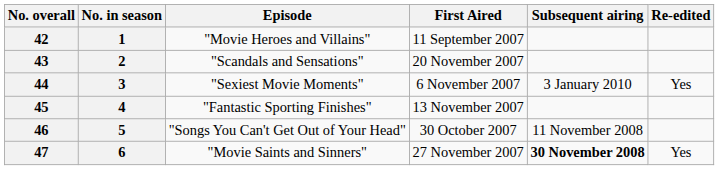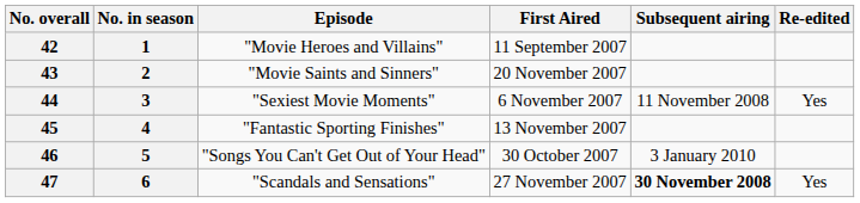 <table class="wikitable plainrowheaders" style="text-align:center;">
 <tr>
 <th>No. overall</th>
 <th>No. in season</th>
 <th>Episode</th>
 <th>First Aired</th>
 <th>Subsequent airing</th>
 <th>Re-edited</th>
 </tr>
 <tr>
 <th>42</th>
 <th>1</th>
 <td>"Movie Heroes and Villains"</td>
 <td>11 September 2007</td>
 <td></td>
 <td></td>
 </tr>
 <tr>
 <th>43</th>
 <th>2</th>
-<td>"Scandals and Sensations"</td>
+<td>"Movie Saints and Sinners"</td>
 <td>20 November 2007</td>
 <td></td>
 <td></td>
 </tr>
 <tr>
 <th>44</th>
 <th>3</th>
 <td>"Sexiest Movie Moments"</td>
 <td>6 November 2007</td>
-<td>3 January 2010</td>
+<td>11 November 2008</td>
 <td>Yes</td>
 </tr>
 <tr>
 <th>45</th>
 <th>4</th>
 <td>"Fantastic Sporting Finishes"</td>
 <td>13 November 2007</td>
 <td></td>
 <td></td>
 </tr>
 <tr>
 <th>46</th>
 <th>5</th>
 <td>"Songs You Can't Get Out of Your Head"</td>
 <td>30 October 2007</td>
-<td>11 November 2008</td>
+<td>3 January 2010</td>
 <td></td>
 </tr>
 <tr>
 <th>47</th>
 <th>6</th>
-<td>"Movie Saints and Sinners"</td>
+<td>"Scandals and Sensations"</td>
 <td>27 November 2007</td>
 <td><strong>30 November 2008</strong></td>
 <td>Yes</td>
 </tr>
 </table>
